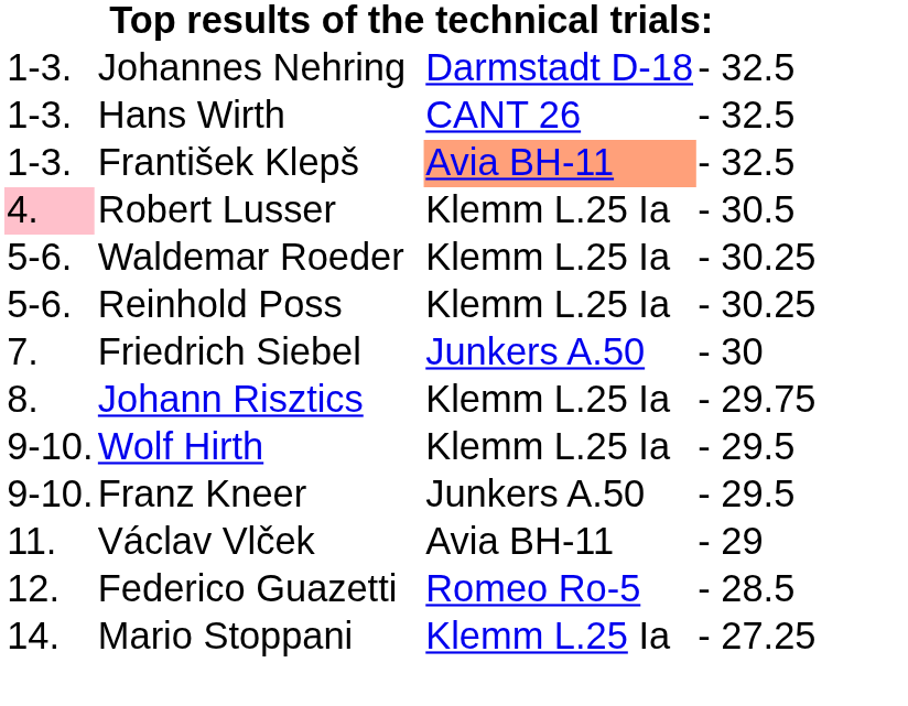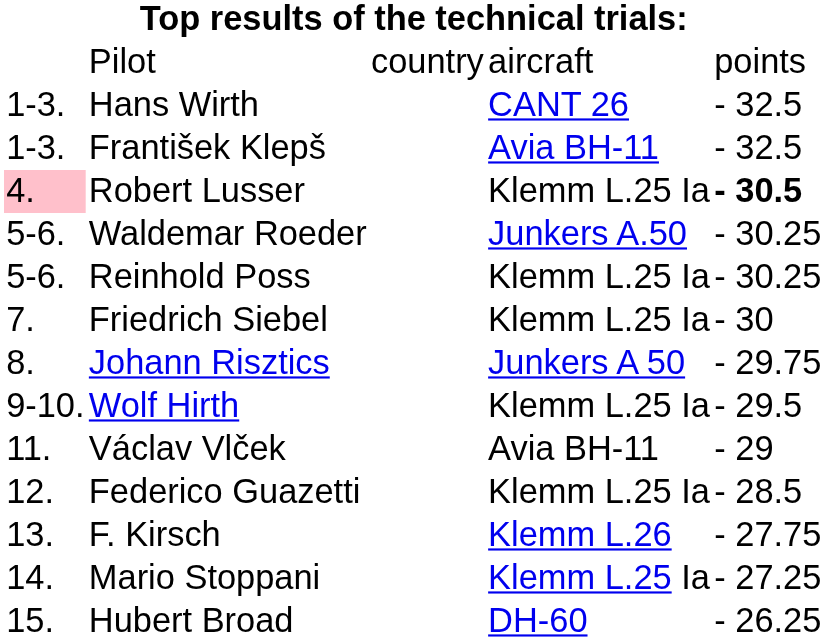 <table cellspacing=0>
 <tr>
 <th colspan=5>Top results of the technical trials:</th>
 </tr>
 <tr>
-<td>1-3.</td>
-<td>Johannes Nehring</td>
-<td></td>
-<td><a href='#'>Darmstadt D-18</a></td>
-<td>- 32.5</td>
+<td> </td>
+<td>Pilot</td>
+<td>country</td>
+<td>aircraft</td>
+<td>points</td>
 </tr>
 <tr>
 <td>1-3.</td>
 <td>Hans Wirth</td>
 <td></td>
 <td><a href='#'>CANT 26</a></td>
 <td>- 32.5</td>
 </tr>
 <tr>
 <td>1-3.</td>
 <td>František Klepš</td>
 <td></td>
-<td style="background: lightsalmon;"><a href='#'>Avia BH-11</a></td>
+<td><a href='#'>Avia BH-11</a></td>
 <td>- 32.5</td>
 </tr>
 <tr>
 <td style="background: pink;">4.</td>
 <td>Robert Lusser</td>
 <td></td>
 <td>Klemm L.25 Ia</td>
-<td>- 30.5</td>
+<td><strong>- 30.5</strong></td>
 </tr>
 <tr>
 <td>5-6.</td>
 <td>Waldemar Roeder</td>
 <td></td>
-<td>Klemm L.25 Ia</td>
+<td><a href='#'>Junkers A.50</a></td>
 <td>- 30.25</td>
 </tr>
 <tr>
 <td>5-6.</td>
 <td>Reinhold Poss</td>
 <td></td>
 <td>Klemm L.25 Ia</td>
 <td>- 30.25</td>
 </tr>
 <tr>
 <td>7.</td>
 <td>Friedrich Siebel</td>
 <td></td>
-<td><a href='#'>Junkers A.50</a></td>
+<td>Klemm L.25 Ia</td>
 <td>- 30</td>
 </tr>
 <tr>
 <td>8.</td>
 <td><a href='#'>Johann Risztics</a></td>
 <td></td>
-<td>Klemm L.25 Ia</td>
+<td><a href='#'>Junkers A 50</a></td>
 <td>- 29.75</td>
 </tr>
 <tr>
 <td>9-10.</td>
 <td><a href='#'>Wolf Hirth</a></td>
 <td></td>
 <td>Klemm L.25 Ia</td>
-<td>- 29.5</td>
-</tr>
-<tr>
-<td>9-10.</td>
-<td>Franz Kneer</td>
-<td></td>
-<td>Junkers A.50</td>
 <td>- 29.5</td>
 </tr>
 <tr>
 <td>11.</td>
 <td>Václav Vlček</td>
 <td>  </td>
 <td>Avia BH-11</td>
 <td>- 29</td>
 </tr>
 <tr>
 <td>12.</td>
 <td>Federico Guazetti</td>
 <td></td>
-<td><a href='#'>Romeo Ro-5</a></td>
+<td>Klemm L.25 Ia</td>
 <td>- 28.5</td>
+</tr>
+<tr>
+<td>13.</td>
+<td>F. Kirsch</td>
+<td></td>
+<td><a href='#'>Klemm L.26</a></td>
+<td>- 27.75</td>
 </tr>
 <tr>
 <td>14.</td>
 <td>Mario Stoppani</td>
 <td></td>
 <td><a href='#'>Klemm L.25</a> Ia</td>
 <td>- 27.25</td>
 </tr>
+<tr>
+<td>15.</td>
+<td>Hubert Broad</td>
+<td></td>
+<td><a href='#'>DH-60</a></td>
+<td>- 26.25</td>
+</tr>
 </table>
